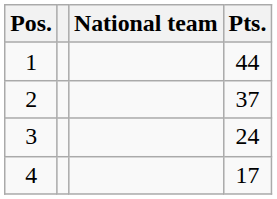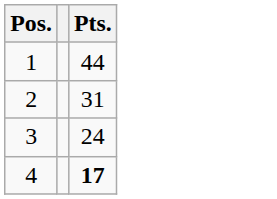 <table class=wikitable>
 <tr>
 <th>Pos.</th>
 <th></th>
-<th>National team</th>
 <th>Pts.</th>
 </tr>
 <tr align=center>
 <td>1</td>
 <td></td>
-<td align=left></td>
 <td>44</td>
 </tr>
 <tr align=center>
 <td>2</td>
 <td></td>
-<td align=left></td>
-<td>37</td>
+<td>31</td>
 </tr>
 <tr align=center>
 <td>3</td>
 <td></td>
-<td align=left></td>
 <td>24</td>
 </tr>
 <tr align=center>
 <td>4</td>
 <td></td>
-<td align=left></td>
-<td>17</td>
+<td><strong>17</strong></td>
 </tr>
 </table>
